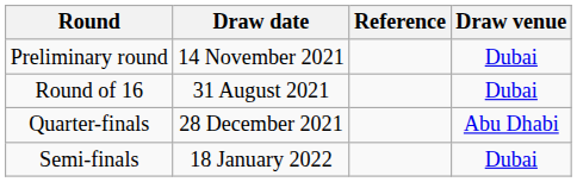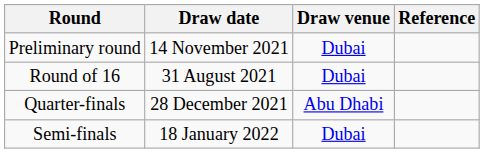 <table class="wikitable" style="text-align:center">
 <tr>
 <th>Round</th>
 <th>Draw date</th>
+<th>Draw venue</th>
 <th>Reference</th>
-<th>Draw venue</th>
 </tr>
 <tr>
 <td>Preliminary round</td>
 <td>14 November 2021</td>
+<td><a href='#'>Dubai</a></td>
 <td></td>
-<td><a href='#'>Dubai</a></td>
 </tr>
 <tr>
 <td>Round of 16</td>
 <td>31 August 2021</td>
+<td><a href='#'>Dubai</a></td>
 <td></td>
-<td><a href='#'>Dubai</a></td>
 </tr>
 <tr>
 <td>Quarter-finals</td>
 <td>28 December 2021</td>
+<td><a href='#'>Abu Dhabi</a></td>
 <td></td>
-<td><a href='#'>Abu Dhabi</a></td>
 </tr>
 <tr>
 <td>Semi-finals</td>
 <td>18 January 2022</td>
+<td><a href='#'>Dubai</a></td>
 <td></td>
-<td><a href='#'>Dubai</a></td>
 </tr>
 </table>
